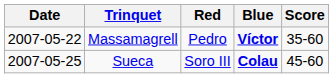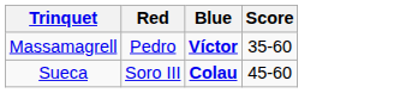 <table class="wikitable">
 <tr>
-<th>Date</th>
 <th><a href='#'>Trinquet</a></th>
 <th>Red</th>
 <th>Blue</th>
 <th>Score</th>
 </tr>
 <tr align="center">
-<td>2007-05-22</td>
 <td><a href='#'>Massamagrell</a></td>
 <td><a href='#'>Pedro</a></td>
 <td><strong><a href='#'>Víctor</a></strong></td>
 <td>35-60</td>
 </tr>
 <tr align="center">
-<td>2007-05-25</td>
 <td><a href='#'>Sueca</a></td>
 <td><a href='#'>Soro III</a></td>
 <td><strong><a href='#'>Colau</a></strong></td>
 <td>45-60</td>
 </tr>
 </table>
